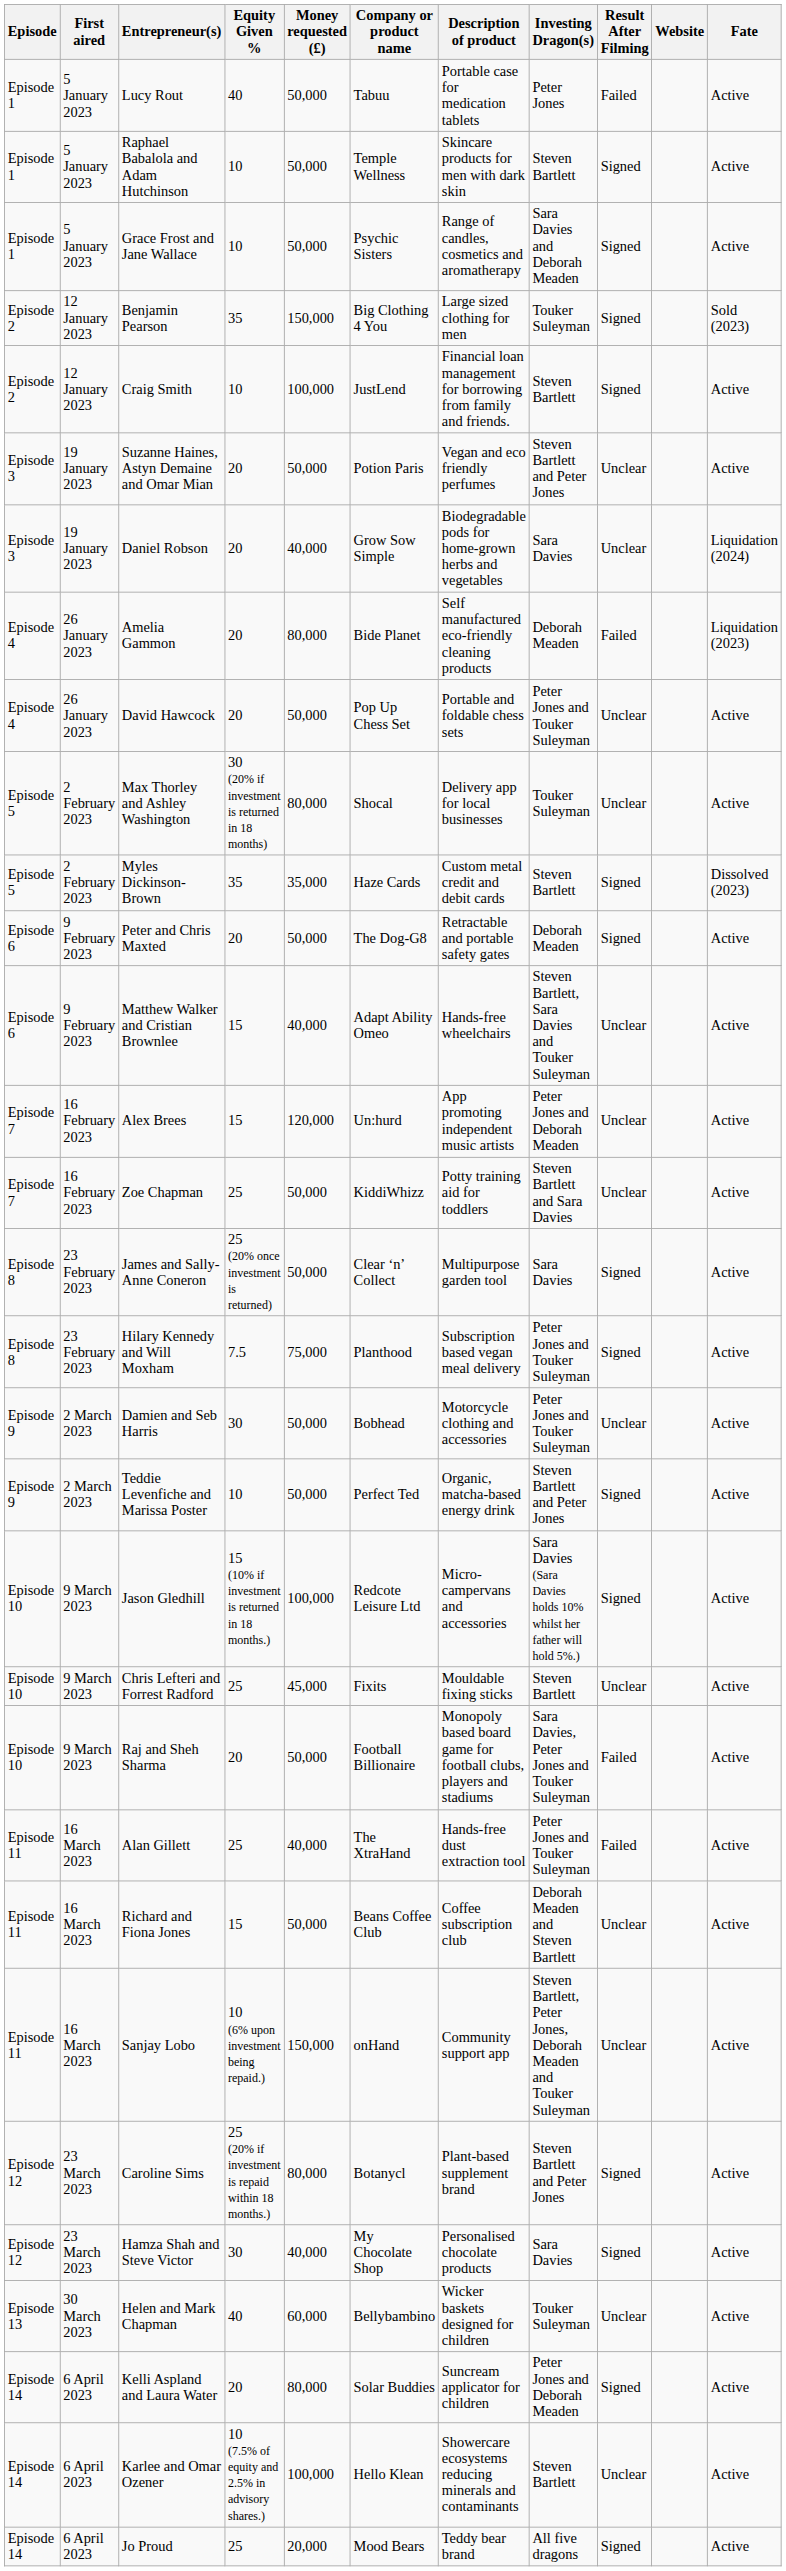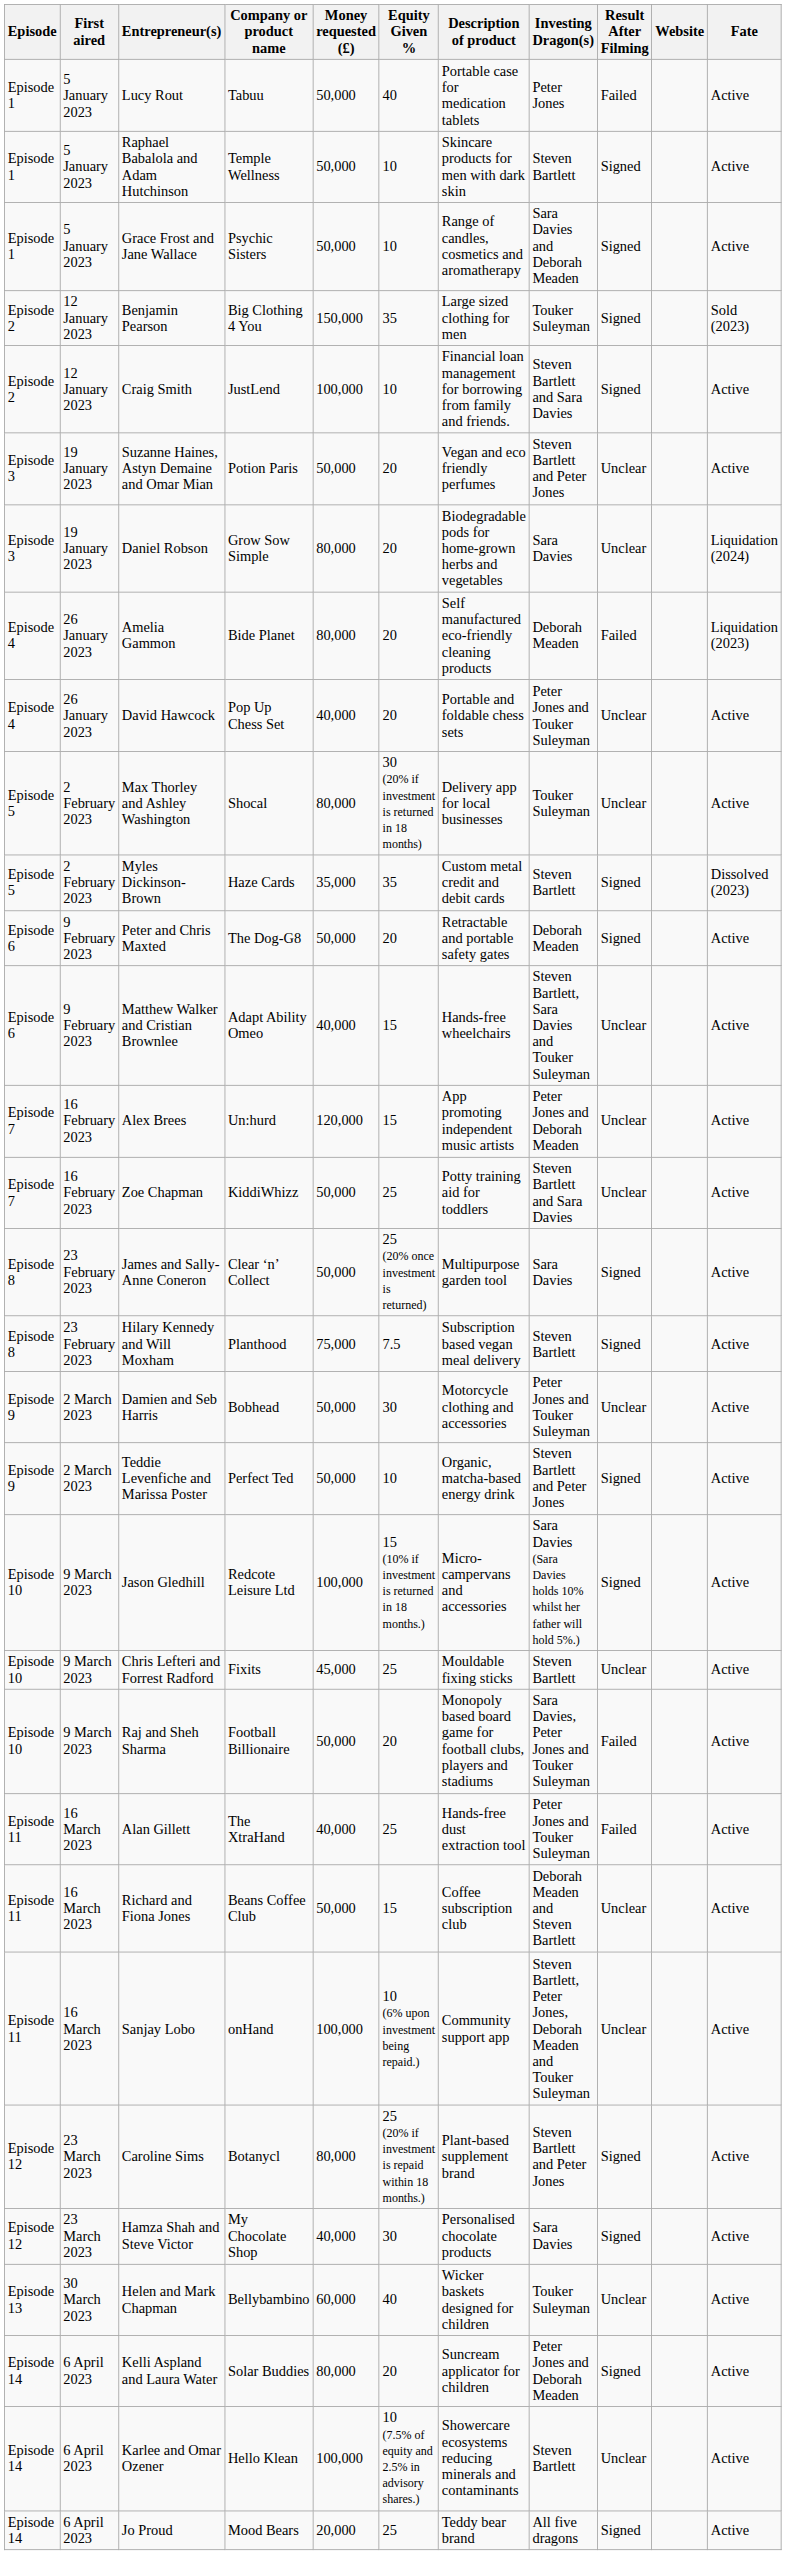 <table class="wikitable sortable">
 <tr>
 <th style="width:75px">Episode</th>
 <th style="width:175px">First aired</th>
 <th style="width:100px">Entrepreneur(s)</th>
+<th>Company or product name</th>
+<th style="width:75px">Money requested (£)</th>
 <th style="width:75px">Equity Given %</th>
-<th style="width:75px">Money requested (£)</th>
-<th>Company or product name</th>
 <th style="width:500px">Description of product</th>
 <th style="width:190px">Investing Dragon(s)</th>
 <th>Result After Filming</th>
 <th>Website</th>
 <th>Fate</th>
 </tr>
 <tr>
 <td>Episode 1</td>
 <td>5 January 2023</td>
 <td>Lucy Rout</td>
+<td>Tabuu</td>
+<td>50,000</td>
 <td>40</td>
-<td>50,000</td>
-<td>Tabuu</td>
 <td>Portable case for medication tablets</td>
 <td>Peter Jones</td>
 <td>Failed </td>
 <td></td>
 <td>Active </td>
 </tr>
 <tr>
 <td>Episode 1</td>
 <td>5 January 2023</td>
 <td>Raphael Babalola and Adam Hutchinson</td>
+<td>Temple Wellness</td>
+<td>50,000</td>
 <td>10</td>
-<td>50,000</td>
-<td>Temple Wellness</td>
 <td>Skincare products for men with dark skin</td>
 <td>Steven Bartlett</td>
 <td>Signed</td>
 <td></td>
 <td>Active </td>
 </tr>
 <tr>
 <td>Episode 1</td>
 <td>5 January 2023</td>
 <td>Grace Frost and Jane Wallace</td>
+<td>Psychic Sisters</td>
+<td>50,000</td>
 <td>10</td>
-<td>50,000</td>
-<td>Psychic Sisters</td>
 <td>Range of candles, cosmetics and aromatherapy</td>
 <td>Sara Davies and Deborah Meaden</td>
 <td>Signed</td>
 <td></td>
 <td>Active </td>
 </tr>
 <tr>
 <td>Episode 2</td>
 <td>12 January 2023</td>
 <td>Benjamin Pearson</td>
+<td>Big Clothing 4 You</td>
+<td>150,000</td>
 <td>35</td>
-<td>150,000</td>
-<td>Big Clothing 4 You</td>
 <td>Large sized clothing for men</td>
 <td>Touker Suleyman</td>
 <td>Signed</td>
 <td></td>
 <td>Sold (2023) </td>
 </tr>
 <tr>
 <td>Episode 2</td>
 <td>12 January 2023</td>
 <td>Craig Smith</td>
+<td>JustLend</td>
+<td>100,000</td>
 <td>10</td>
-<td>100,000</td>
-<td>JustLend</td>
 <td>Financial loan management for borrowing from family and friends.</td>
-<td>Steven Bartlett</td>
+<td>Steven Bartlett and Sara Davies</td>
 <td>Signed</td>
 <td></td>
 <td>Active </td>
 </tr>
 <tr>
 <td>Episode 3</td>
 <td>19 January 2023</td>
 <td>Suzanne Haines, Astyn Demaine and Omar Mian</td>
+<td>Potion Paris</td>
+<td>50,000</td>
 <td>20</td>
-<td>50,000</td>
-<td>Potion Paris</td>
 <td>Vegan and eco friendly perfumes</td>
 <td>Steven Bartlett and Peter Jones</td>
 <td>Unclear </td>
 <td></td>
 <td>Active </td>
 </tr>
 <tr>
 <td>Episode 3</td>
 <td>19 January 2023</td>
 <td>Daniel Robson</td>
+<td>Grow Sow Simple</td>
+<td>80,000</td>
 <td>20</td>
-<td>40,000</td>
-<td>Grow Sow Simple</td>
 <td>Biodegradable pods for home-grown herbs and vegetables</td>
 <td>Sara Davies</td>
 <td>Unclear </td>
 <td></td>
 <td>Liquidation (2024) </td>
 </tr>
 <tr>
 <td>Episode 4</td>
 <td>26 January 2023</td>
 <td>Amelia Gammon</td>
+<td>Bide Planet</td>
+<td>80,000</td>
 <td>20</td>
-<td>80,000</td>
-<td>Bide Planet</td>
 <td>Self manufactured eco-friendly cleaning products</td>
 <td>Deborah Meaden</td>
 <td>Failed </td>
 <td></td>
 <td>Liquidation (2023) </td>
 </tr>
 <tr>
 <td>Episode 4</td>
 <td>26 January 2023</td>
 <td>David Hawcock</td>
+<td>Pop Up Chess Set</td>
+<td>40,000</td>
 <td>20</td>
-<td>50,000</td>
-<td>Pop Up Chess Set</td>
 <td>Portable and foldable chess sets</td>
 <td>Peter Jones and Touker Suleyman</td>
 <td>Unclear </td>
 <td></td>
 <td>Active </td>
 </tr>
 <tr>
 <td>Episode 5</td>
 <td>2 February 2023</td>
 <td>Max Thorley and Ashley Washington</td>
+<td>Shocal</td>
+<td>80,000</td>
 <td>30 <br><small>(20% if investment is returned in 18 months)</small></td>
-<td>80,000</td>
-<td>Shocal</td>
 <td>Delivery app for local businesses</td>
 <td>Touker Suleyman</td>
 <td>Unclear </td>
 <td></td>
 <td>Active </td>
 </tr>
 <tr>
 <td>Episode 5</td>
 <td>2 February 2023</td>
 <td>Myles Dickinson-Brown</td>
+<td>Haze Cards</td>
+<td>35,000</td>
 <td>35</td>
-<td>35,000</td>
-<td>Haze Cards</td>
 <td>Custom metal credit and debit cards</td>
 <td>Steven Bartlett</td>
 <td>Signed</td>
 <td></td>
 <td>Dissolved (2023) </td>
 </tr>
 <tr>
 <td>Episode 6</td>
 <td>9 February 2023</td>
 <td>Peter and Chris Maxted</td>
+<td>The Dog-G8</td>
+<td>50,000</td>
 <td>20</td>
-<td>50,000</td>
-<td>The Dog-G8</td>
 <td>Retractable and portable safety gates</td>
 <td>Deborah Meaden</td>
 <td>Signed</td>
 <td></td>
 <td>Active </td>
 </tr>
 <tr>
 <td>Episode 6</td>
 <td>9 February 2023</td>
 <td>Matthew Walker and Cristian Brownlee</td>
+<td>Adapt Ability Omeo</td>
+<td>40,000</td>
 <td>15</td>
-<td>40,000</td>
-<td>Adapt Ability Omeo</td>
 <td>Hands-free wheelchairs</td>
 <td>Steven Bartlett, Sara Davies and Touker Suleyman</td>
 <td>Unclear </td>
 <td></td>
 <td>Active </td>
 </tr>
 <tr>
 <td>Episode 7</td>
 <td>16 February 2023</td>
 <td>Alex Brees</td>
+<td>Un:hurd</td>
+<td>120,000</td>
 <td>15</td>
-<td>120,000</td>
-<td>Un:hurd</td>
 <td>App promoting independent music artists</td>
 <td>Peter Jones and Deborah Meaden</td>
 <td>Unclear </td>
 <td></td>
 <td>Active </td>
 </tr>
 <tr>
 <td>Episode 7</td>
 <td>16 February 2023</td>
 <td>Zoe Chapman</td>
+<td>KiddiWhizz</td>
+<td>50,000</td>
 <td>25</td>
-<td>50,000</td>
-<td>KiddiWhizz</td>
 <td>Potty training aid for toddlers</td>
 <td>Steven Bartlett and Sara Davies</td>
 <td>Unclear </td>
 <td></td>
 <td>Active </td>
 </tr>
 <tr>
 <td>Episode 8</td>
 <td>23 February 2023</td>
 <td>James and Sally-Anne Coneron</td>
+<td>Clear ‘n’ Collect</td>
+<td>50,000</td>
 <td>25 <br><small>(20% once investment is returned)</small></td>
-<td>50,000</td>
-<td>Clear ‘n’ Collect</td>
 <td>Multipurpose garden tool</td>
 <td>Sara Davies</td>
 <td>Signed</td>
 <td></td>
 <td>Active </td>
 </tr>
 <tr>
 <td>Episode 8</td>
 <td>23 February 2023</td>
 <td>Hilary Kennedy and Will Moxham</td>
+<td>Planthood</td>
+<td>75,000</td>
 <td>7.5</td>
-<td>75,000</td>
-<td>Planthood</td>
 <td>Subscription based vegan meal delivery</td>
-<td>Peter Jones and Touker Suleyman</td>
+<td>Steven Bartlett</td>
 <td>Signed</td>
 <td></td>
 <td>Active </td>
 </tr>
 <tr>
 <td>Episode 9</td>
 <td>2 March 2023</td>
 <td>Damien and Seb Harris</td>
+<td>Bobhead</td>
+<td>50,000</td>
 <td>30</td>
-<td>50,000</td>
-<td>Bobhead</td>
 <td>Motorcycle clothing and accessories</td>
 <td>Peter Jones and Touker Suleyman</td>
 <td>Unclear </td>
 <td></td>
 <td>Active </td>
 </tr>
 <tr>
 <td>Episode 9</td>
 <td>2 March 2023</td>
 <td>Teddie Levenfiche and Marissa Poster</td>
+<td>Perfect Ted</td>
+<td>50,000</td>
 <td>10</td>
-<td>50,000</td>
-<td>Perfect Ted</td>
 <td>Organic, matcha-based energy drink</td>
 <td>Steven Bartlett and Peter Jones</td>
 <td>Signed</td>
 <td></td>
 <td>Active </td>
 </tr>
 <tr>
 <td>Episode 10</td>
 <td>9 March 2023</td>
 <td>Jason Gledhill</td>
+<td>Redcote Leisure Ltd</td>
+<td>100,000</td>
 <td>15 <br><small>(10% if investment is returned in 18 months.)</small></td>
-<td>100,000</td>
-<td>Redcote Leisure Ltd</td>
 <td>Micro-campervans and accessories</td>
 <td>Sara Davies <br><small>(Sara Davies holds 10% whilst her father will hold 5%.)</small></td>
 <td>Signed</td>
 <td></td>
 <td>Active </td>
 </tr>
 <tr>
 <td>Episode 10</td>
 <td>9 March 2023</td>
 <td>Chris Lefteri and Forrest Radford</td>
+<td>Fixits</td>
+<td>45,000</td>
 <td>25</td>
-<td>45,000</td>
-<td>Fixits</td>
 <td>Mouldable fixing sticks</td>
 <td>Steven Bartlett</td>
 <td>Unclear </td>
 <td></td>
 <td>Active </td>
 </tr>
 <tr>
 <td>Episode 10</td>
 <td>9 March 2023</td>
 <td>Raj and Sheh Sharma</td>
+<td>Football Billionaire</td>
+<td>50,000</td>
 <td>20</td>
-<td>50,000</td>
-<td>Football Billionaire</td>
 <td>Monopoly based board game for football clubs, players and stadiums</td>
 <td>Sara Davies, Peter Jones and Touker Suleyman</td>
 <td>Failed </td>
 <td></td>
 <td>Active </td>
 </tr>
 <tr>
 <td>Episode 11</td>
 <td>16 March 2023</td>
 <td>Alan Gillett</td>
+<td>The XtraHand</td>
+<td>40,000</td>
 <td>25</td>
-<td>40,000</td>
-<td>The XtraHand</td>
 <td>Hands-free dust extraction tool</td>
 <td>Peter Jones and Touker Suleyman</td>
 <td>Failed </td>
 <td></td>
 <td>Active </td>
 </tr>
 <tr>
 <td>Episode 11</td>
 <td>16 March 2023</td>
 <td>Richard and Fiona Jones</td>
+<td>Beans Coffee Club</td>
+<td>50,000</td>
 <td>15</td>
-<td>50,000</td>
-<td>Beans Coffee Club</td>
 <td>Coffee subscription club</td>
 <td>Deborah Meaden and Steven Bartlett</td>
 <td>Unclear </td>
 <td></td>
 <td>Active </td>
 </tr>
 <tr>
 <td>Episode 11</td>
 <td>16 March 2023</td>
 <td>Sanjay Lobo</td>
+<td>onHand</td>
+<td>100,000</td>
 <td>10 <br><small>(6% upon investment being repaid.)</small></td>
-<td>150,000</td>
-<td>onHand</td>
 <td>Community support app</td>
 <td>Steven Bartlett, Peter Jones, Deborah Meaden and Touker Suleyman</td>
 <td>Unclear </td>
 <td></td>
 <td>Active </td>
 </tr>
 <tr>
 <td>Episode 12</td>
 <td>23 March 2023</td>
 <td>Caroline Sims</td>
+<td>Botanycl</td>
+<td>80,000</td>
 <td>25 <br><small>(20% if investment is repaid within 18 months.)</small></td>
-<td>80,000</td>
-<td>Botanycl</td>
 <td>Plant-based supplement brand</td>
 <td>Steven Bartlett and Peter Jones</td>
 <td>Signed</td>
 <td></td>
 <td>Active </td>
 </tr>
 <tr>
 <td>Episode 12</td>
 <td>23 March 2023</td>
 <td>Hamza Shah and Steve Victor</td>
+<td>My Chocolate Shop</td>
+<td>40,000</td>
 <td>30</td>
-<td>40,000</td>
-<td>My Chocolate Shop</td>
 <td>Personalised chocolate products</td>
 <td>Sara Davies</td>
 <td>Signed</td>
 <td></td>
 <td>Active </td>
 </tr>
 <tr>
 <td>Episode 13</td>
 <td>30 March 2023</td>
 <td>Helen and Mark Chapman</td>
+<td>Bellybambino</td>
+<td>60,000</td>
 <td>40</td>
-<td>60,000</td>
-<td>Bellybambino</td>
 <td>Wicker baskets designed for children</td>
 <td>Touker Suleyman</td>
 <td>Unclear </td>
 <td></td>
 <td>Active </td>
 </tr>
 <tr>
 <td>Episode 14</td>
 <td>6 April 2023</td>
 <td>Kelli Aspland and Laura Water</td>
+<td>Solar Buddies</td>
+<td>80,000</td>
 <td>20</td>
-<td>80,000</td>
-<td>Solar Buddies</td>
 <td>Suncream applicator for children</td>
 <td>Peter Jones and Deborah Meaden</td>
 <td>Signed</td>
 <td></td>
 <td>Active </td>
 </tr>
 <tr>
 <td>Episode 14</td>
 <td>6 April 2023</td>
 <td>Karlee and Omar Ozener</td>
+<td>Hello Klean</td>
+<td>100,000</td>
 <td>10 <br><small>(7.5% of equity and 2.5% in advisory shares.)</small></td>
-<td>100,000</td>
-<td>Hello Klean</td>
 <td>Showercare ecosystems reducing minerals and contaminants</td>
 <td>Steven Bartlett</td>
 <td>Unclear </td>
 <td></td>
 <td>Active </td>
 </tr>
 <tr>
 <td>Episode 14</td>
 <td>6 April 2023</td>
 <td>Jo Proud</td>
+<td>Mood Bears</td>
+<td>20,000</td>
 <td>25</td>
-<td>20,000</td>
-<td>Mood Bears</td>
 <td>Teddy bear brand</td>
 <td>All five dragons</td>
 <td>Signed </td>
 <td></td>
 <td>Active  </td>
 </tr>
 </table>
